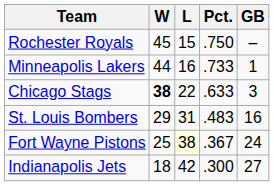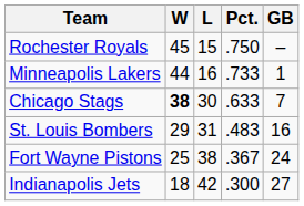 <table class="wikitable" style="text-align: center;">
 <tr>
 <th>Team</th>
 <th>W</th>
 <th>L</th>
 <th>Pct.</th>
 <th>GB</th>
 </tr>
 <tr>
 <td align="left"><a href='#'>Rochester Royals</a></td>
 <td>45</td>
 <td>15</td>
 <td>.750</td>
 <td>–</td>
 </tr>
 <tr>
 <td align="left"><a href='#'>Minneapolis Lakers</a></td>
 <td>44</td>
 <td>16</td>
 <td>.733</td>
 <td>1</td>
 </tr>
 <tr>
 <td align="left"><a href='#'>Chicago Stags</a></td>
 <td><strong>38</strong></td>
-<td>22</td>
+<td>30</td>
 <td>.633</td>
-<td>3</td>
+<td>7</td>
 </tr>
 <tr>
 <td align="left"><a href='#'>St. Louis Bombers</a></td>
 <td>29</td>
 <td>31</td>
 <td>.483</td>
 <td>16</td>
 </tr>
 <tr>
 <td align="left"><a href='#'>Fort Wayne Pistons</a></td>
 <td>25</td>
-<td style="background: lightyellow;">38</td>
+<td>38</td>
 <td>.367</td>
 <td>24</td>
 </tr>
 <tr>
 <td align="left"><a href='#'>Indianapolis Jets</a></td>
 <td>18</td>
 <td>42</td>
 <td>.300</td>
 <td>27</td>
 </tr>
 </table>
